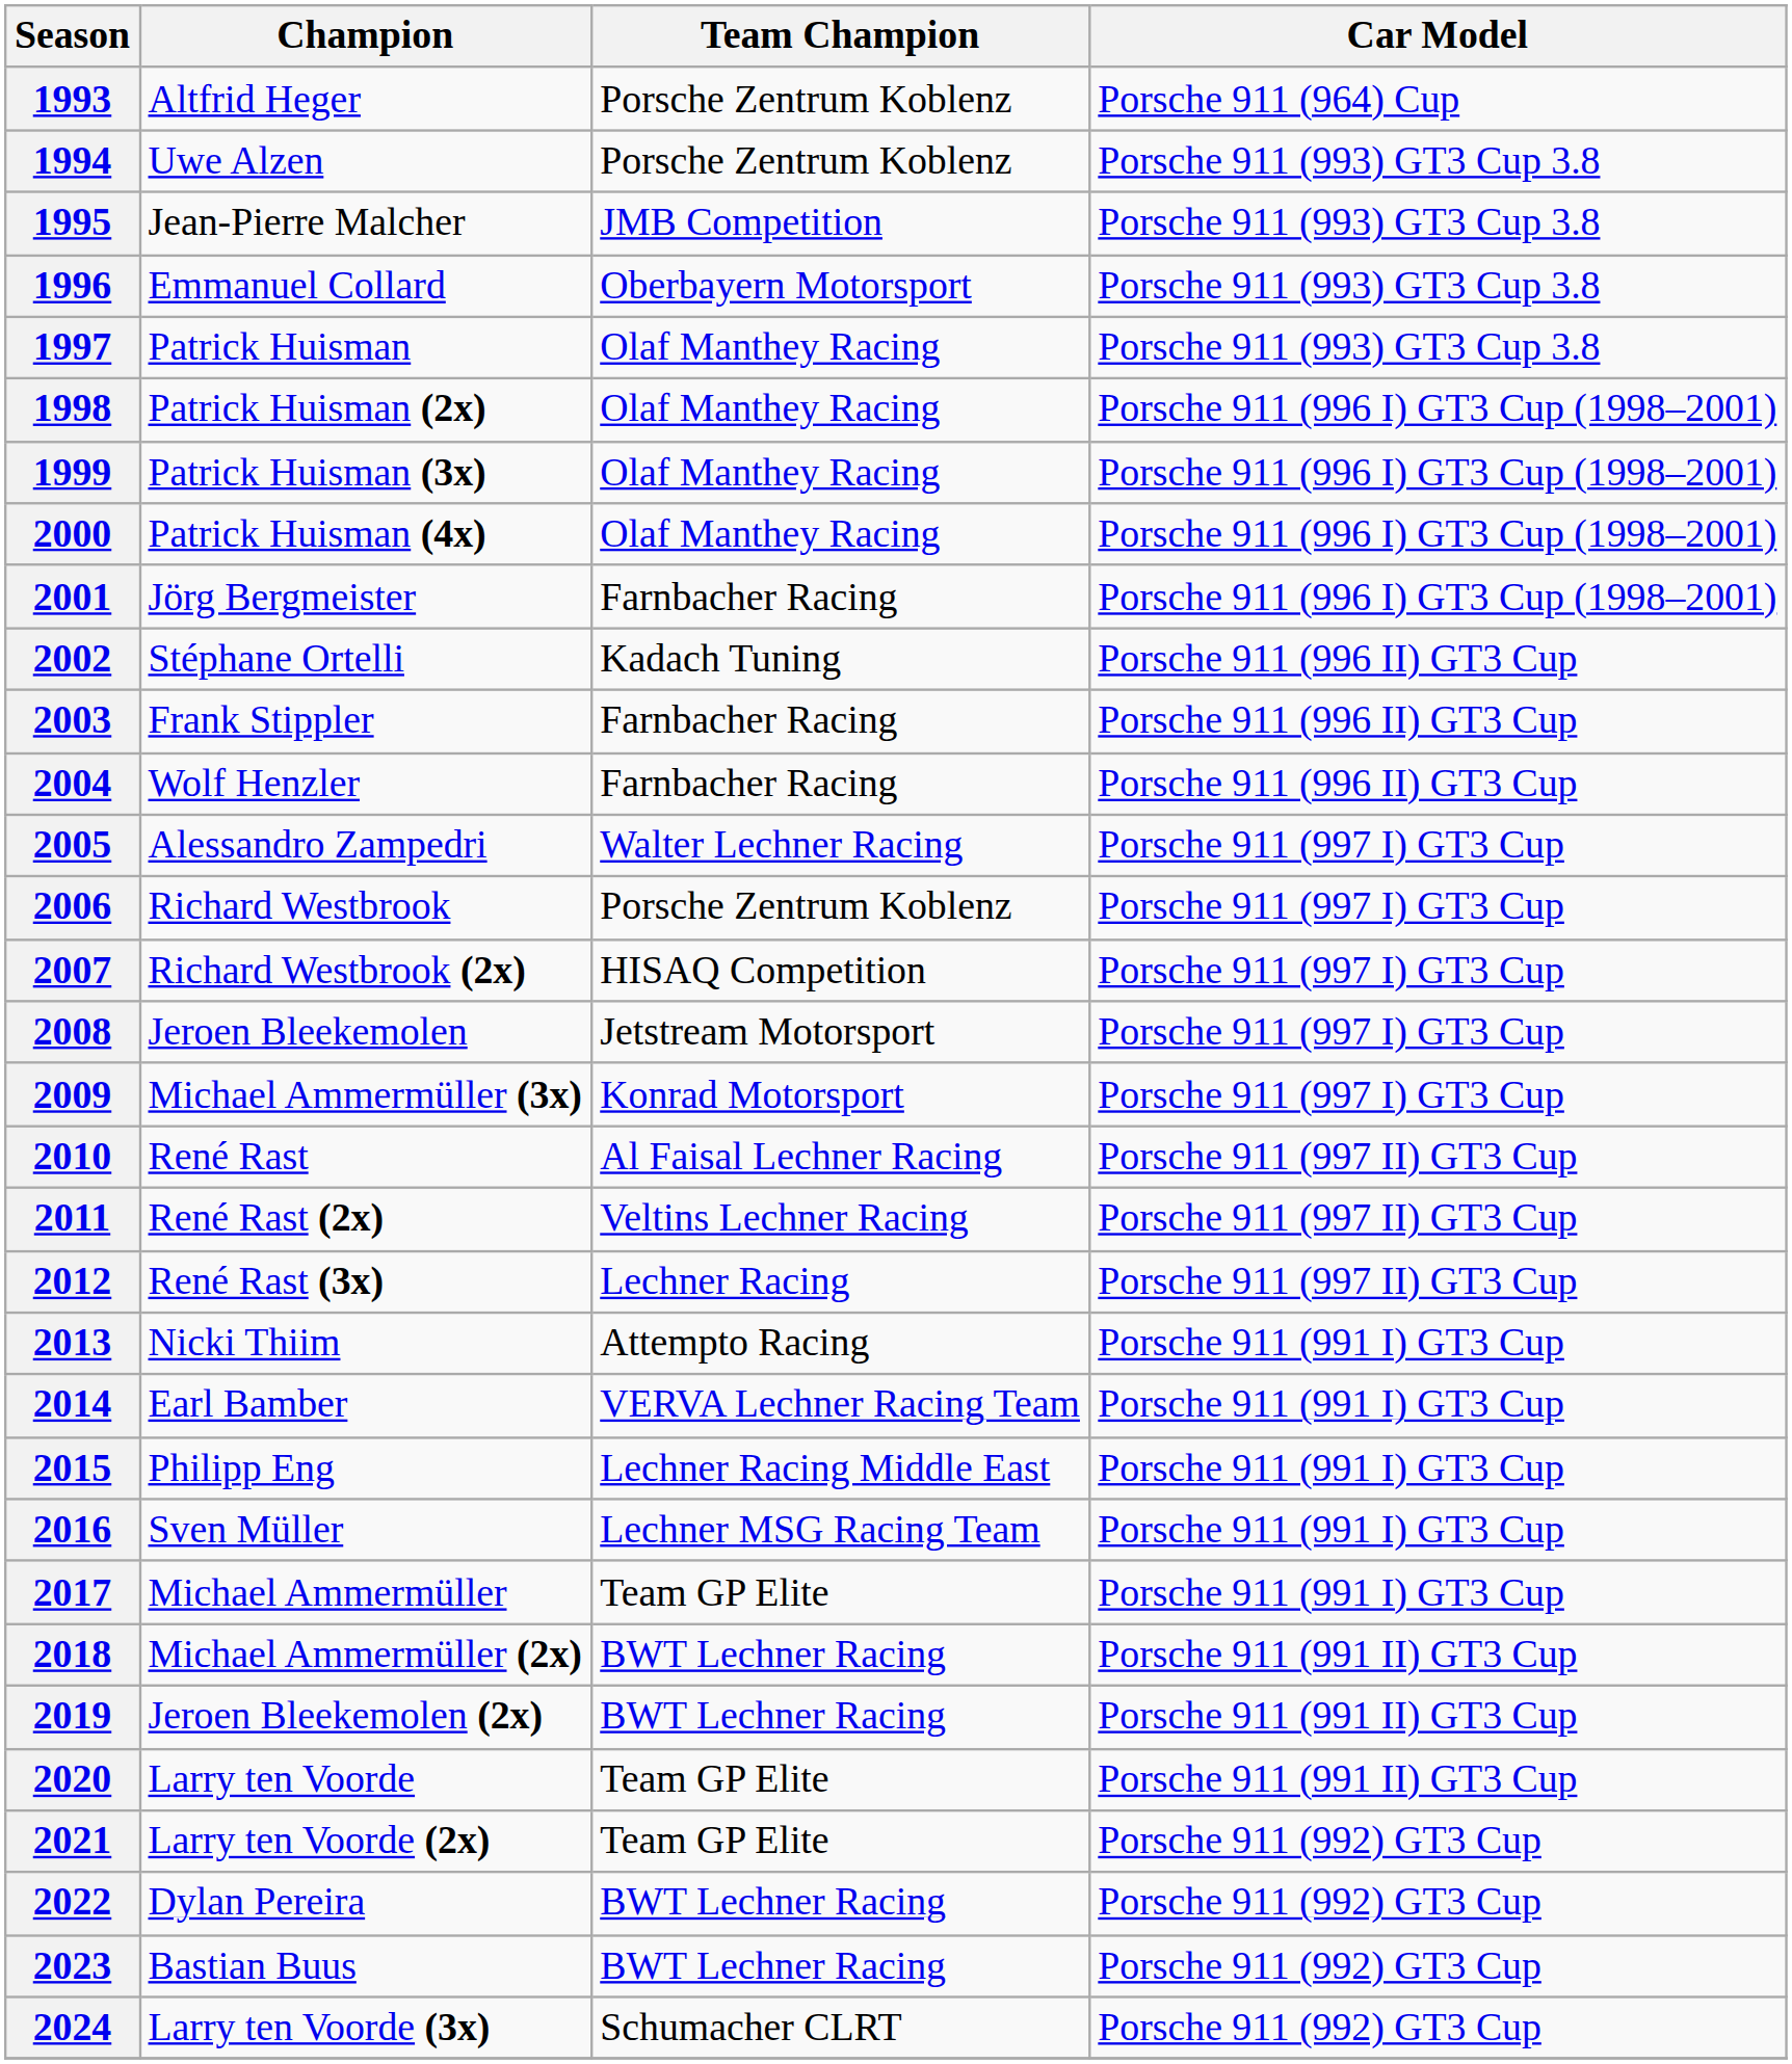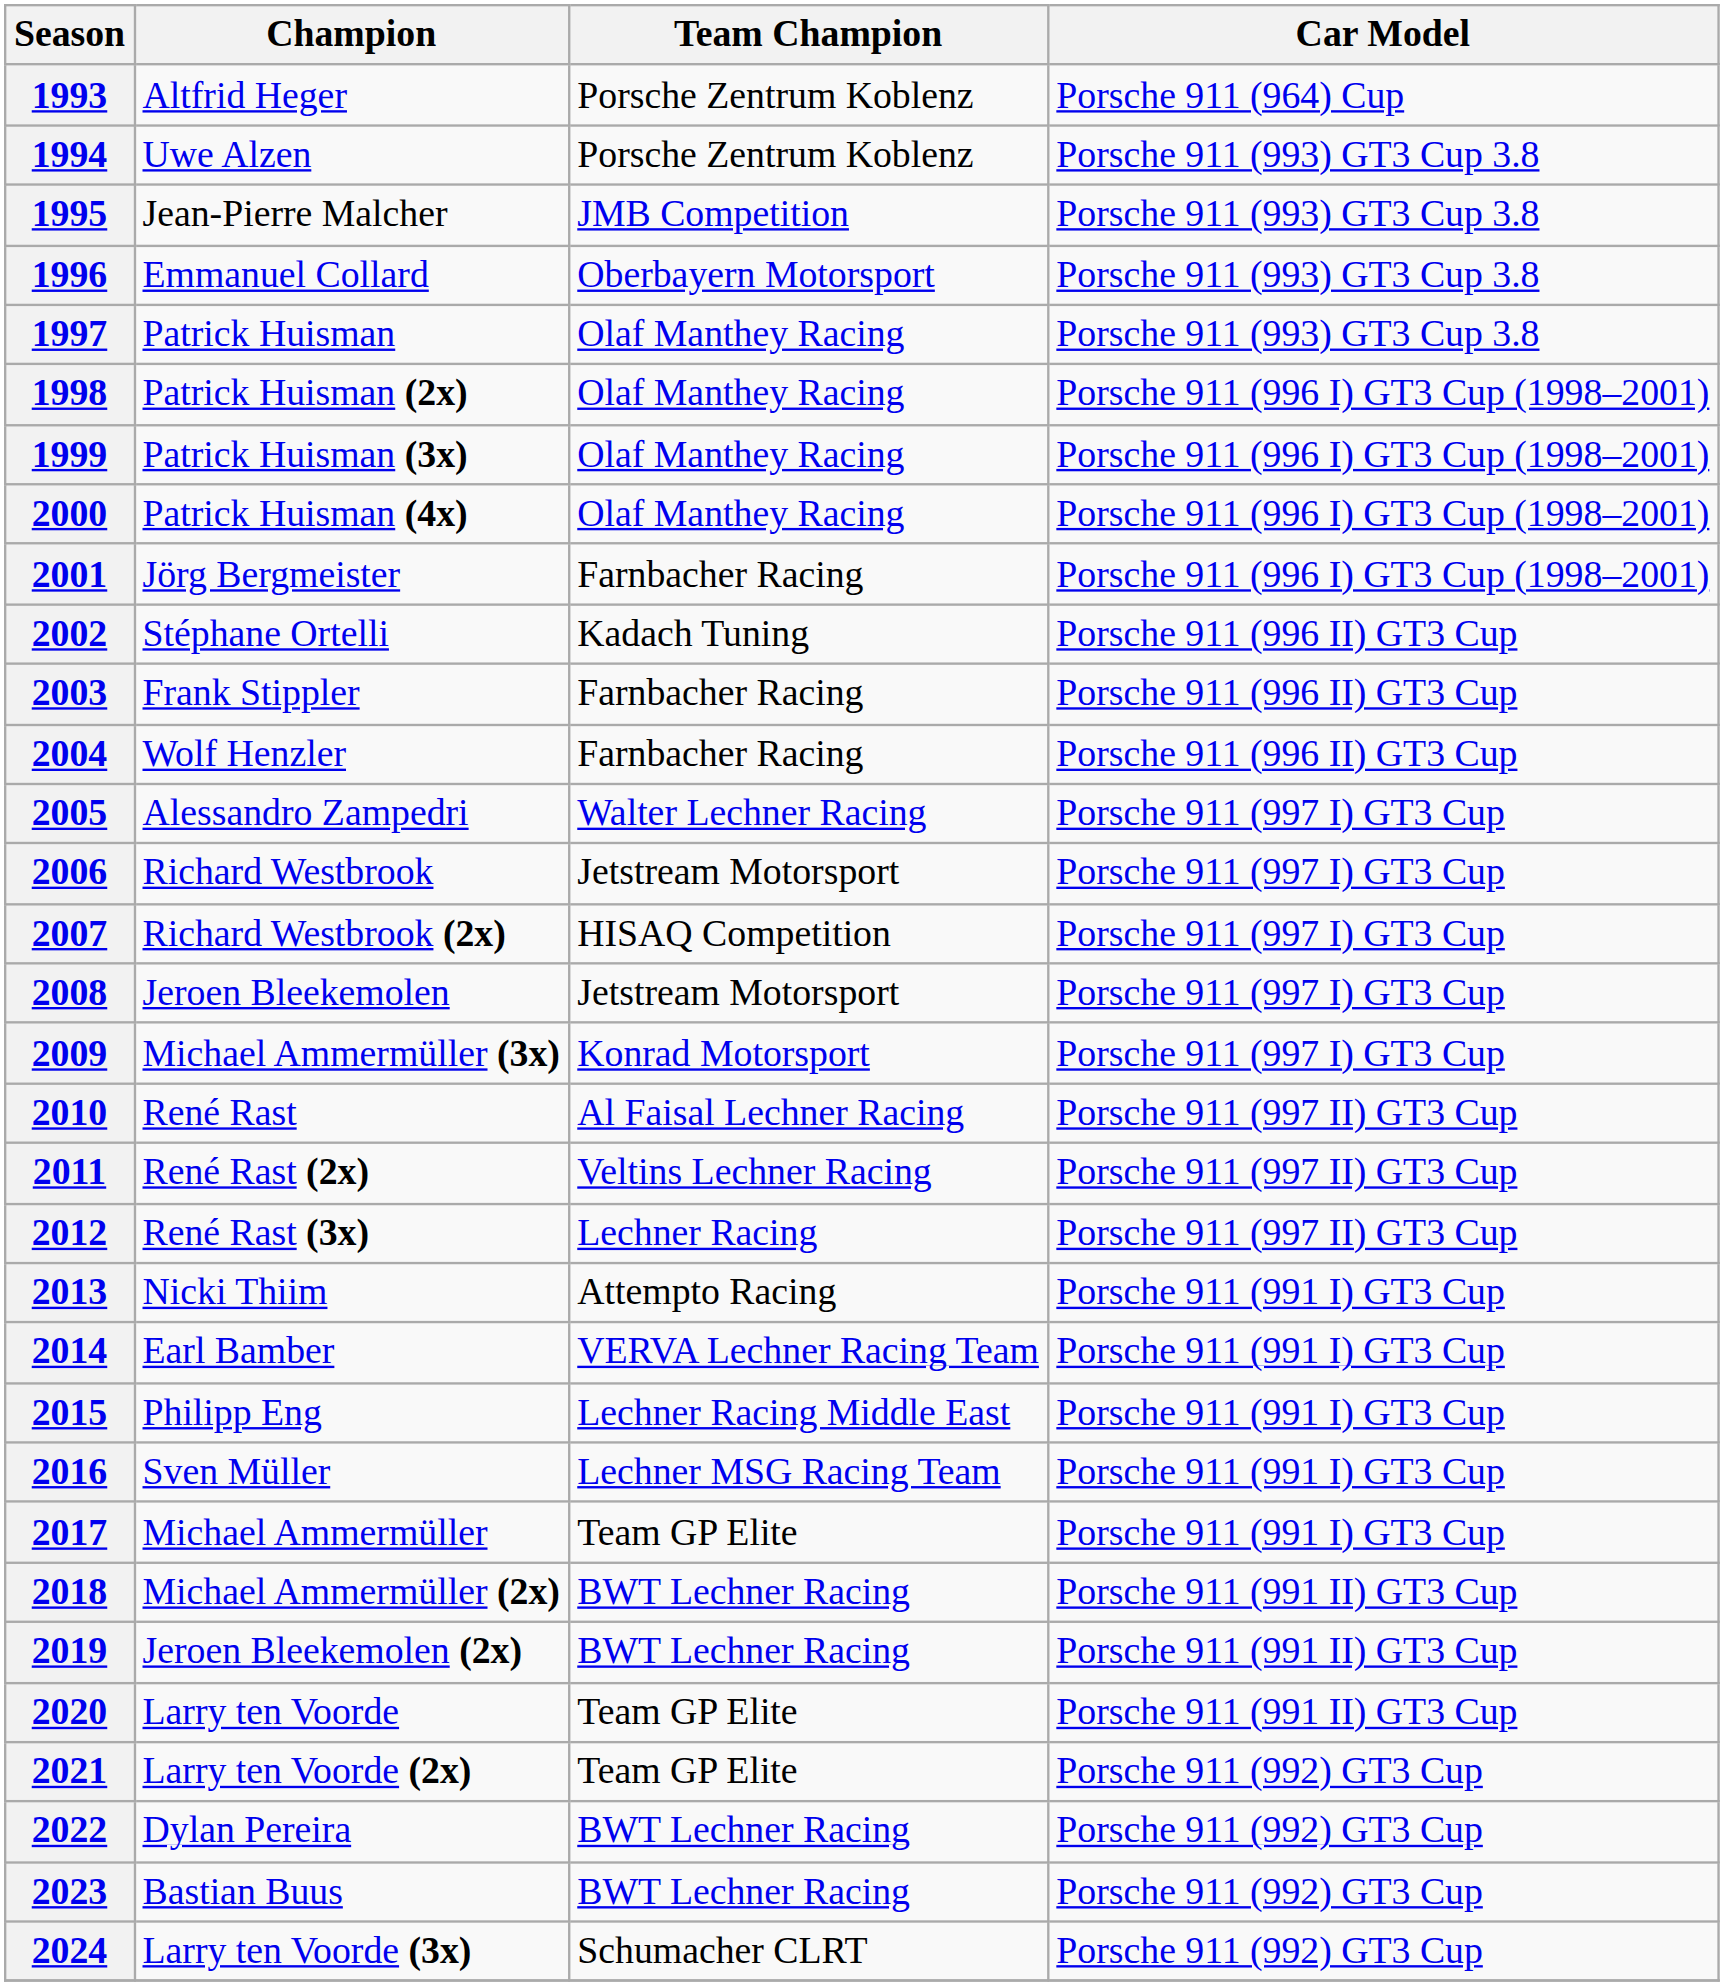 <table class="wikitable">
 <tr>
 <th>Season</th>
 <th>Champion</th>
 <th>Team Champion</th>
 <th>Car Model</th>
 </tr>
 <tr>
 <th><a href='#'>1993</a></th>
 <td> <a href='#'>Altfrid Heger</a></td>
 <td> Porsche Zentrum Koblenz</td>
 <td><a href='#'>Porsche 911 (964) Cup</a></td>
 </tr>
 <tr>
 <th><a href='#'>1994</a></th>
 <td> <a href='#'>Uwe Alzen</a></td>
 <td> Porsche Zentrum Koblenz</td>
 <td><a href='#'>Porsche 911 (993) GT3 Cup 3.8</a></td>
 </tr>
 <tr>
 <th><a href='#'>1995</a></th>
 <td> Jean-Pierre Malcher</td>
 <td> <a href='#'>JMB Competition</a></td>
 <td><a href='#'>Porsche 911 (993) GT3 Cup 3.8</a></td>
 </tr>
 <tr>
 <th><a href='#'>1996</a></th>
 <td> <a href='#'>Emmanuel Collard</a></td>
 <td> <a href='#'>Oberbayern Motorsport</a></td>
 <td><a href='#'>Porsche 911 (993) GT3 Cup 3.8</a></td>
 </tr>
 <tr>
 <th><a href='#'>1997</a></th>
 <td> <a href='#'>Patrick Huisman</a></td>
 <td> <a href='#'>Olaf Manthey Racing</a></td>
 <td><a href='#'>Porsche 911 (993) GT3 Cup 3.8</a></td>
 </tr>
 <tr>
 <th><a href='#'>1998</a></th>
 <td> <a href='#'>Patrick Huisman</a> <strong>(2x)</strong></td>
 <td> <a href='#'>Olaf Manthey Racing</a></td>
 <td><a href='#'>Porsche 911 (996 I) GT3 Cup (1998–2001)</a></td>
 </tr>
 <tr>
 <th><a href='#'>1999</a></th>
 <td> <a href='#'>Patrick Huisman</a> <strong>(3x)</strong></td>
 <td> <a href='#'>Olaf Manthey Racing</a></td>
 <td><a href='#'>Porsche 911 (996 I) GT3 Cup (1998–2001)</a></td>
 </tr>
 <tr>
 <th><a href='#'>2000</a></th>
 <td> <a href='#'>Patrick Huisman</a> <strong>(4x)</strong></td>
 <td> <a href='#'>Olaf Manthey Racing</a></td>
 <td><a href='#'>Porsche 911 (996 I) GT3 Cup (1998–2001)</a></td>
 </tr>
 <tr>
 <th><a href='#'>2001</a></th>
 <td> <a href='#'>Jörg Bergmeister</a></td>
 <td> Farnbacher Racing</td>
 <td><a href='#'>Porsche 911 (996 I) GT3 Cup (1998–2001)</a></td>
 </tr>
 <tr>
 <th><a href='#'>2002</a></th>
 <td> <a href='#'>Stéphane Ortelli</a></td>
 <td> Kadach Tuning</td>
 <td><a href='#'>Porsche 911 (996 II) GT3 Cup</a></td>
 </tr>
 <tr>
 <th><a href='#'>2003</a></th>
 <td> <a href='#'>Frank Stippler</a></td>
 <td> Farnbacher Racing</td>
 <td><a href='#'>Porsche 911 (996 II) GT3 Cup</a></td>
 </tr>
 <tr>
 <th><a href='#'>2004</a></th>
 <td> <a href='#'>Wolf Henzler</a></td>
 <td> Farnbacher Racing</td>
 <td><a href='#'>Porsche 911 (996 II) GT3 Cup</a></td>
 </tr>
 <tr>
 <th><a href='#'>2005</a></th>
 <td> <a href='#'>Alessandro Zampedri</a></td>
 <td> <a href='#'>Walter Lechner Racing</a></td>
 <td><a href='#'>Porsche 911 (997 I) GT3 Cup</a></td>
 </tr>
 <tr>
 <th><a href='#'>2006</a></th>
 <td> <a href='#'>Richard Westbrook</a></td>
-<td> Porsche Zentrum Koblenz</td>
+<td> Jetstream Motorsport</td>
 <td><a href='#'>Porsche 911 (997 I) GT3 Cup</a></td>
 </tr>
 <tr>
 <th><a href='#'>2007</a></th>
 <td> <a href='#'>Richard Westbrook</a> <strong>(2x)</strong></td>
 <td> HISAQ Competition</td>
 <td><a href='#'>Porsche 911 (997 I) GT3 Cup</a></td>
 </tr>
 <tr>
 <th><a href='#'>2008</a></th>
 <td> <a href='#'>Jeroen Bleekemolen</a></td>
 <td> Jetstream Motorsport</td>
 <td><a href='#'>Porsche 911 (997 I) GT3 Cup</a></td>
 </tr>
 <tr>
 <th><a href='#'>2009</a></th>
 <td> <a href='#'>Michael Ammermüller</a> <strong>(3x)</strong></td>
 <td> <a href='#'>Konrad Motorsport</a></td>
 <td><a href='#'>Porsche 911 (997 I) GT3 Cup</a></td>
 </tr>
 <tr>
 <th><a href='#'>2010</a></th>
 <td> <a href='#'>René Rast</a></td>
 <td> <a href='#'>Al Faisal Lechner Racing</a></td>
 <td><a href='#'>Porsche 911 (997 II) GT3 Cup</a></td>
 </tr>
 <tr>
 <th><a href='#'>2011</a></th>
 <td> <a href='#'>René Rast</a> <strong>(2x)</strong></td>
 <td> <a href='#'>Veltins Lechner Racing</a></td>
 <td><a href='#'>Porsche 911 (997 II) GT3 Cup</a></td>
 </tr>
 <tr>
 <th><a href='#'>2012</a></th>
 <td> <a href='#'>René Rast</a> <strong>(3x)</strong></td>
 <td> <a href='#'>Lechner Racing</a></td>
 <td><a href='#'>Porsche 911 (997 II) GT3 Cup</a></td>
 </tr>
 <tr>
 <th><a href='#'>2013</a></th>
 <td> <a href='#'>Nicki Thiim</a></td>
 <td> Attempto Racing</td>
 <td><a href='#'>Porsche 911 (991 I) GT3 Cup</a></td>
 </tr>
 <tr>
 <th><a href='#'>2014</a></th>
 <td> <a href='#'>Earl Bamber</a></td>
 <td> <a href='#'>VERVA Lechner Racing Team</a></td>
 <td><a href='#'>Porsche 911 (991 I) GT3 Cup</a></td>
 </tr>
 <tr>
 <th><a href='#'>2015</a></th>
 <td> <a href='#'>Philipp Eng</a></td>
 <td> <a href='#'>Lechner Racing Middle East</a></td>
 <td><a href='#'>Porsche 911 (991 I) GT3 Cup</a></td>
 </tr>
 <tr>
 <th><a href='#'>2016</a></th>
 <td> <a href='#'>Sven Müller</a></td>
 <td> <a href='#'>Lechner MSG Racing Team</a></td>
 <td><a href='#'>Porsche 911 (991 I) GT3 Cup</a></td>
 </tr>
 <tr>
 <th><a href='#'>2017</a></th>
 <td> <a href='#'>Michael Ammermüller</a></td>
 <td> Team GP Elite</td>
 <td><a href='#'>Porsche 911 (991 I) GT3 Cup</a></td>
 </tr>
 <tr>
 <th><a href='#'>2018</a></th>
 <td> <a href='#'>Michael Ammermüller</a> <strong>(2x)</strong></td>
 <td> <a href='#'>BWT Lechner Racing</a></td>
 <td><a href='#'>Porsche 911 (991 II) GT3 Cup</a></td>
 </tr>
 <tr>
 <th><a href='#'>2019</a></th>
 <td> <a href='#'>Jeroen Bleekemolen</a> <strong>(2x)</strong></td>
 <td> <a href='#'>BWT Lechner Racing</a></td>
 <td><a href='#'>Porsche 911 (991 II) GT3 Cup</a></td>
 </tr>
 <tr>
 <th><a href='#'>2020</a></th>
 <td> <a href='#'>Larry ten Voorde</a></td>
 <td> Team GP Elite</td>
 <td><a href='#'>Porsche 911 (991 II) GT3 Cup</a></td>
 </tr>
 <tr>
 <th><a href='#'>2021</a></th>
 <td> <a href='#'>Larry ten Voorde</a> <strong>(2x)</strong></td>
 <td> Team GP Elite</td>
 <td><a href='#'>Porsche 911 (992) GT3 Cup</a></td>
 </tr>
 <tr>
 <th><a href='#'>2022</a></th>
 <td> <a href='#'>Dylan Pereira</a></td>
 <td> <a href='#'>BWT Lechner Racing</a></td>
 <td><a href='#'>Porsche 911 (992) GT3 Cup</a></td>
 </tr>
 <tr>
 <th><a href='#'>2023</a></th>
 <td> <a href='#'>Bastian Buus</a></td>
 <td> <a href='#'>BWT Lechner Racing</a></td>
 <td><a href='#'>Porsche 911 (992) GT3 Cup</a></td>
 </tr>
 <tr>
 <th><a href='#'>2024</a></th>
 <td> <a href='#'>Larry ten Voorde</a> <strong>(3x)</strong></td>
 <td> Schumacher CLRT</td>
 <td><a href='#'>Porsche 911 (992) GT3 Cup</a></td>
 </tr>
 <tr>
 </tr>
 </table>
